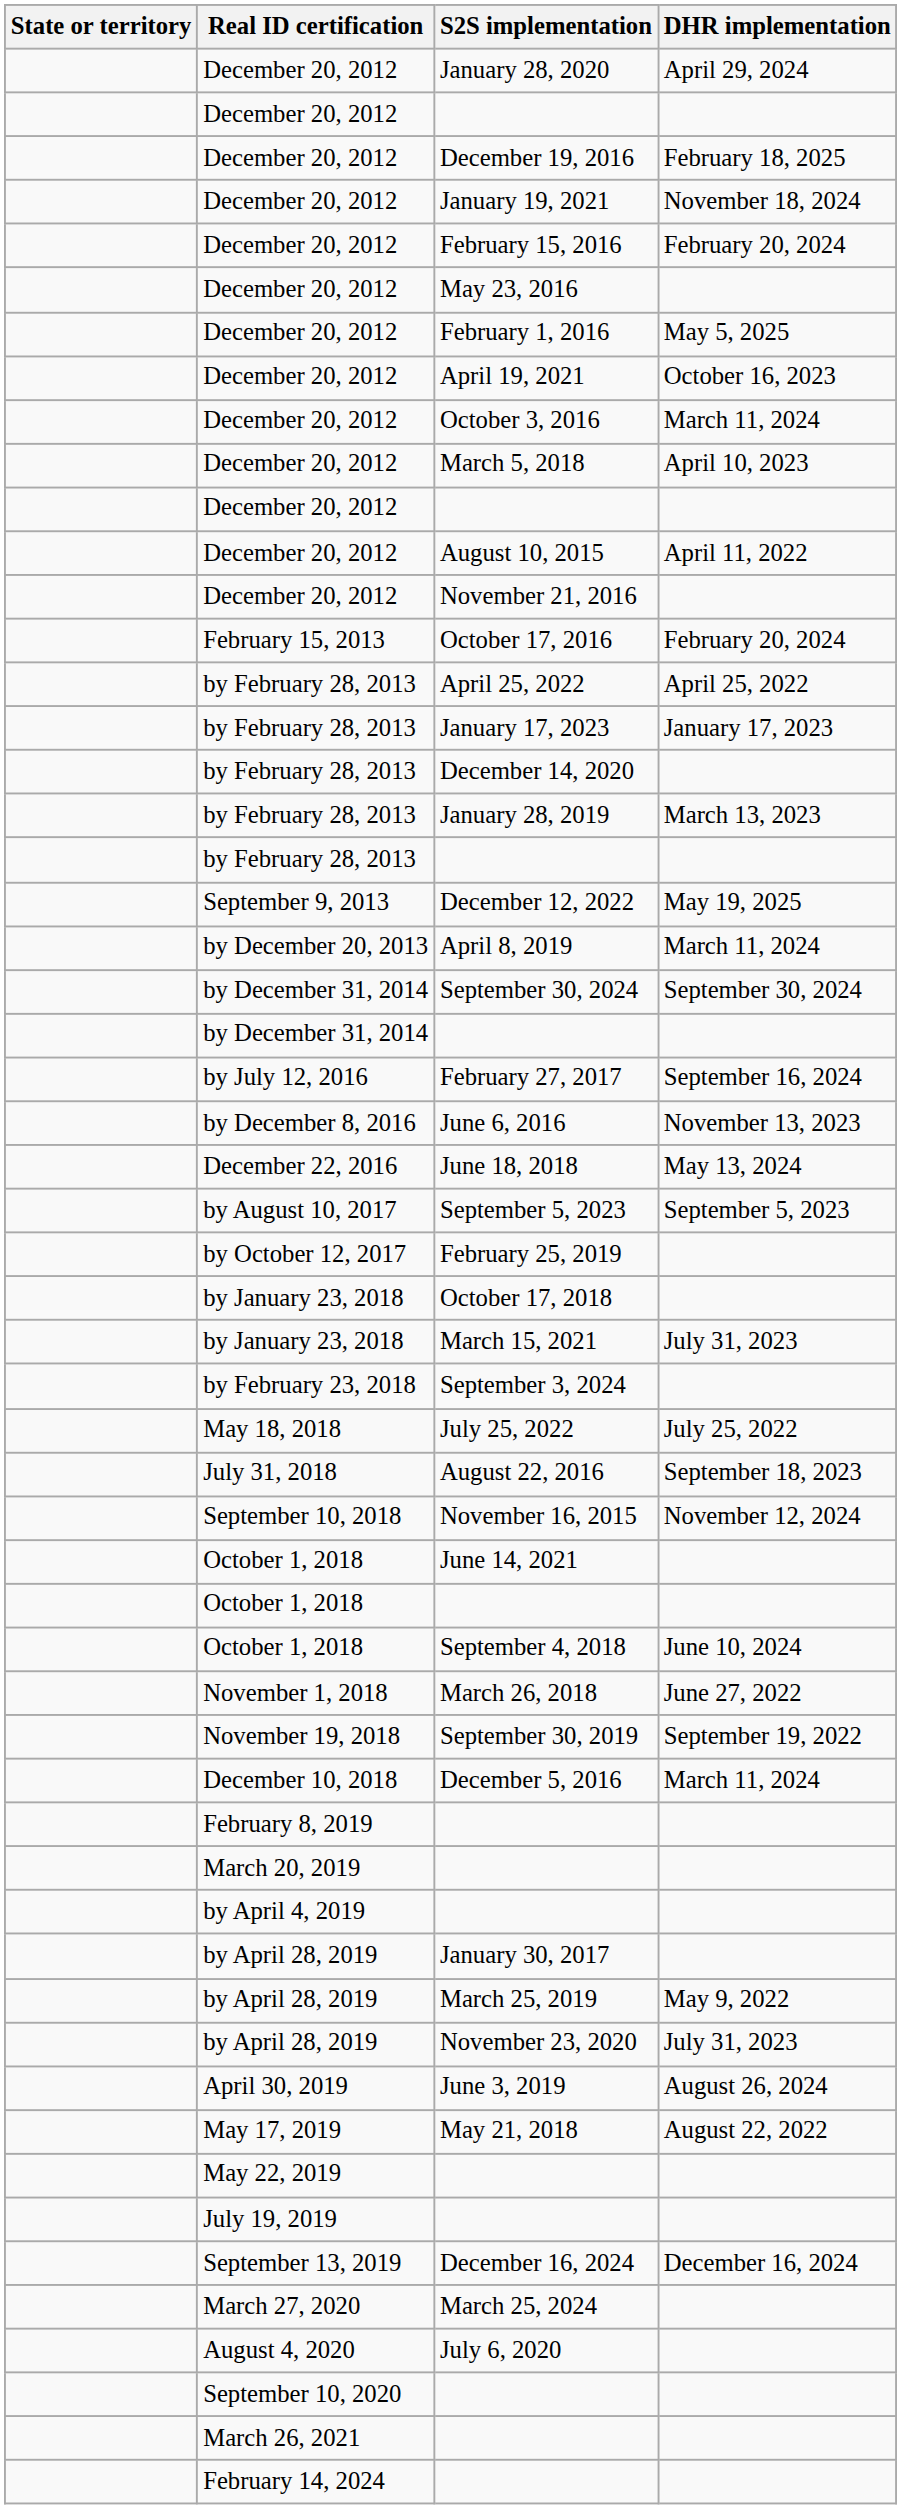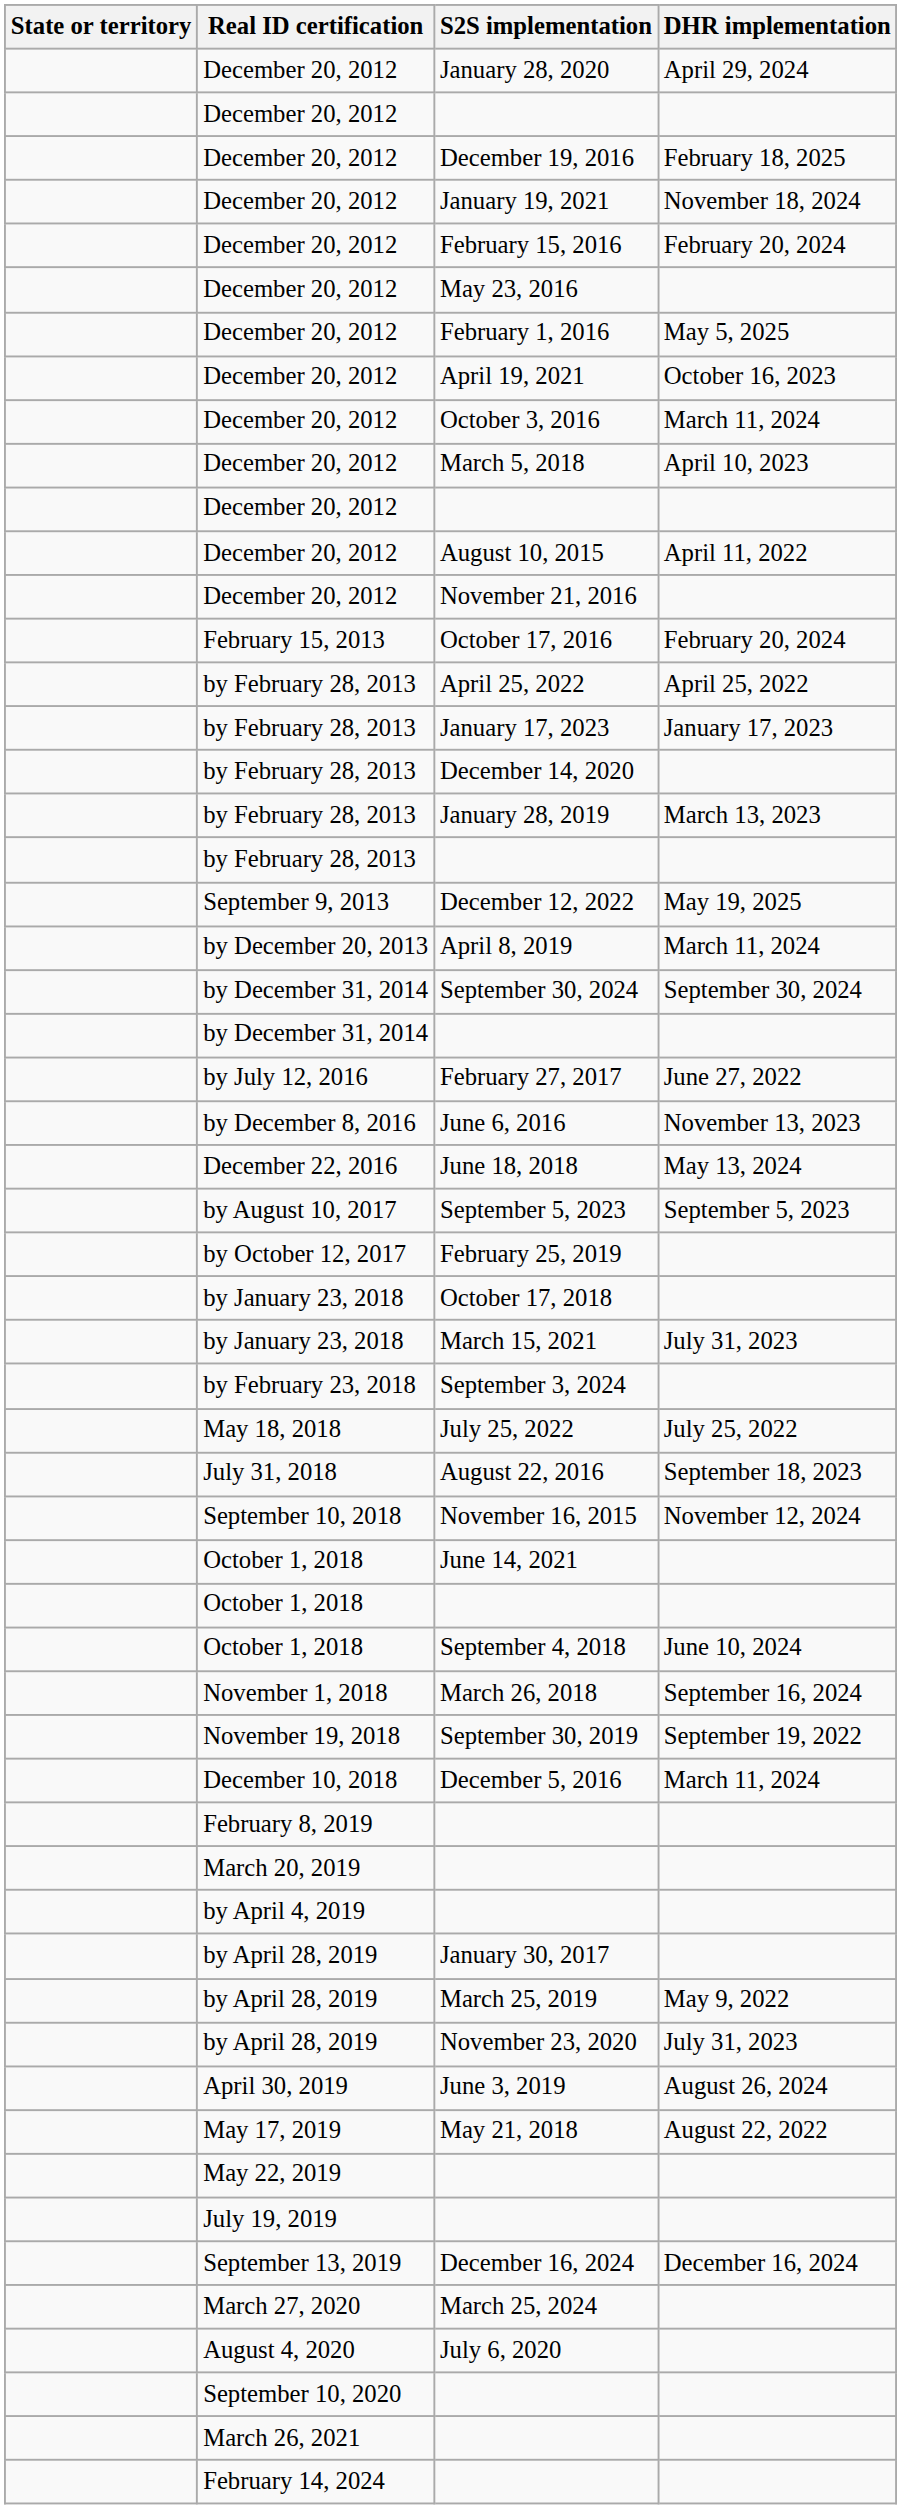 <table class="wikitable sortable" style="font-size:small; line-height:1.3">
 <tr>
 <th>State or territory</th>
 <th>Real ID certification</th>
 <th>S2S implementation</th>
 <th>DHR implementation</th>
 </tr>
 <tr>
 <td></td>
 <td>December 20, 2012</td>
 <td>January 28, 2020</td>
 <td>April 29, 2024</td>
 </tr>
 <tr>
 <td></td>
 <td>December 20, 2012</td>
 <td></td>
 <td></td>
 </tr>
 <tr>
 <td></td>
 <td>December 20, 2012</td>
 <td>December 19, 2016</td>
 <td>February 18, 2025</td>
 </tr>
 <tr>
 <td></td>
 <td>December 20, 2012</td>
 <td>January 19, 2021</td>
 <td>November 18, 2024</td>
 </tr>
 <tr>
 <td></td>
 <td>December 20, 2012</td>
 <td>February 15, 2016</td>
 <td>February 20, 2024</td>
 </tr>
 <tr>
 <td></td>
 <td>December 20, 2012</td>
 <td>May 23, 2016</td>
 <td></td>
 </tr>
 <tr>
 <td></td>
 <td>December 20, 2012</td>
 <td>February 1, 2016</td>
 <td>May 5, 2025</td>
 </tr>
 <tr>
 <td></td>
 <td>December 20, 2012</td>
 <td>April 19, 2021</td>
 <td>October 16, 2023</td>
 </tr>
 <tr>
 <td></td>
 <td>December 20, 2012</td>
 <td>October 3, 2016</td>
 <td>March 11, 2024</td>
 </tr>
 <tr>
 <td></td>
 <td>December 20, 2012</td>
 <td>March 5, 2018</td>
 <td>April 10, 2023</td>
 </tr>
 <tr>
 <td></td>
 <td>December 20, 2012</td>
 <td></td>
 <td></td>
 </tr>
 <tr>
 <td></td>
 <td>December 20, 2012</td>
 <td>August 10, 2015</td>
 <td>April 11, 2022</td>
 </tr>
 <tr>
 <td></td>
 <td>December 20, 2012</td>
 <td>November 21, 2016</td>
 <td></td>
 </tr>
 <tr>
 <td></td>
 <td>February 15, 2013</td>
 <td>October 17, 2016</td>
 <td>February 20, 2024</td>
 </tr>
 <tr>
 <td></td>
 <td data-sort-value="February 28, 2013">by February 28, 2013</td>
 <td>April 25, 2022</td>
 <td>April 25, 2022</td>
 </tr>
 <tr>
 <td></td>
 <td data-sort-value="February 28, 2013">by February 28, 2013</td>
 <td>January 17, 2023</td>
 <td>January 17, 2023</td>
 </tr>
 <tr>
 <td></td>
 <td data-sort-value="February 28, 2013">by February 28, 2013</td>
 <td>December 14, 2020</td>
 <td></td>
 </tr>
 <tr>
 <td></td>
 <td data-sort-value="February 28, 2013">by February 28, 2013</td>
 <td>January 28, 2019</td>
 <td>March 13, 2023</td>
 </tr>
 <tr>
 <td></td>
 <td data-sort-value="February 28, 2013">by February 28, 2013</td>
 <td></td>
 <td></td>
 </tr>
 <tr>
 <td></td>
 <td>September 9, 2013</td>
 <td>December 12, 2022</td>
 <td>May 19, 2025</td>
 </tr>
 <tr>
 <td></td>
 <td data-sort-value="December 20, 2013">by December 20, 2013</td>
 <td>April 8, 2019</td>
 <td>March 11, 2024</td>
 </tr>
 <tr>
 <td></td>
 <td data-sort-value="December 31, 2014">by December 31, 2014</td>
 <td>September 30, 2024</td>
 <td>September 30, 2024</td>
 </tr>
 <tr>
 <td></td>
 <td data-sort-value="December 31, 2014">by December 31, 2014</td>
 <td></td>
 <td></td>
 </tr>
 <tr>
 <td></td>
 <td data-sort-value="July 12, 2016">by July 12, 2016</td>
 <td>February 27, 2017</td>
-<td>September 16, 2024</td>
+<td>June 27, 2022</td>
 </tr>
 <tr>
 <td></td>
 <td data-sort-value="December 8, 2016">by December 8, 2016</td>
 <td>June 6, 2016</td>
 <td>November 13, 2023</td>
 </tr>
 <tr>
 <td></td>
 <td>December 22, 2016</td>
 <td>June 18, 2018</td>
 <td>May 13, 2024</td>
 </tr>
 <tr>
 <td></td>
 <td data-sort-value="August 10, 2017">by August 10, 2017</td>
 <td>September 5, 2023</td>
 <td>September 5, 2023</td>
 </tr>
 <tr>
 <td></td>
 <td data-sort-value="October 12, 2017">by October 12, 2017</td>
 <td>February 25, 2019</td>
 <td></td>
 </tr>
 <tr>
 <td></td>
 <td data-sort-value="January 23, 2018">by January 23, 2018</td>
 <td>October 17, 2018</td>
 <td></td>
 </tr>
 <tr>
 <td></td>
 <td data-sort-value="January 23, 2018">by January 23, 2018</td>
 <td>March 15, 2021</td>
 <td>July 31, 2023</td>
 </tr>
 <tr>
 <td></td>
 <td data-sort-value="February 23, 2018">by February 23, 2018</td>
 <td>September 3, 2024</td>
 <td></td>
 </tr>
 <tr>
 <td></td>
 <td>May 18, 2018</td>
 <td>July 25, 2022</td>
 <td>July 25, 2022</td>
 </tr>
 <tr>
 <td></td>
 <td>July 31, 2018</td>
 <td>August 22, 2016</td>
 <td>September 18, 2023</td>
 </tr>
 <tr>
 <td></td>
 <td>September 10, 2018</td>
 <td>November 16, 2015</td>
 <td>November 12, 2024</td>
 </tr>
 <tr>
 <td></td>
 <td>October 1, 2018</td>
 <td>June 14, 2021</td>
 <td></td>
 </tr>
 <tr>
 <td></td>
 <td>October 1, 2018</td>
 <td></td>
 <td></td>
 </tr>
 <tr>
 <td></td>
 <td>October 1, 2018</td>
 <td>September 4, 2018</td>
 <td>June 10, 2024</td>
 </tr>
 <tr>
 <td></td>
 <td>November 1, 2018</td>
 <td>March 26, 2018</td>
-<td>June 27, 2022</td>
+<td>September 16, 2024</td>
 </tr>
 <tr>
 <td></td>
 <td>November 19, 2018</td>
 <td>September 30, 2019</td>
 <td>September 19, 2022</td>
 </tr>
 <tr>
 <td></td>
 <td>December 10, 2018</td>
 <td>December 5, 2016</td>
 <td>March 11, 2024</td>
 </tr>
 <tr>
 <td></td>
 <td>February 8, 2019</td>
 <td></td>
 <td></td>
 </tr>
 <tr>
 <td></td>
 <td>March 20, 2019</td>
 <td></td>
 <td></td>
 </tr>
 <tr>
 <td></td>
 <td data-sort-value="April 4, 2019">by April 4, 2019</td>
 <td></td>
 <td></td>
 </tr>
 <tr>
 <td></td>
 <td data-sort-value="April 28, 2019">by April 28, 2019</td>
 <td>January 30, 2017</td>
 <td></td>
 </tr>
 <tr>
 <td></td>
 <td data-sort-value="April 28, 2019">by April 28, 2019</td>
 <td>March 25, 2019</td>
 <td>May 9, 2022</td>
 </tr>
 <tr>
 <td></td>
 <td data-sort-value="April 28, 2019">by April 28, 2019</td>
 <td>November 23, 2020</td>
 <td>July 31, 2023</td>
 </tr>
 <tr>
 <td></td>
 <td>April 30, 2019</td>
 <td>June 3, 2019</td>
 <td>August 26, 2024</td>
 </tr>
 <tr>
 <td></td>
 <td>May 17, 2019</td>
 <td>May 21, 2018</td>
 <td>August 22, 2022</td>
 </tr>
 <tr>
 <td></td>
 <td>May 22, 2019</td>
 <td></td>
 <td></td>
 </tr>
 <tr>
 <td></td>
 <td>July 19, 2019</td>
 <td></td>
 <td></td>
 </tr>
 <tr>
 <td></td>
 <td>September 13, 2019</td>
 <td>December 16, 2024</td>
 <td>December 16, 2024</td>
 </tr>
 <tr>
 <td></td>
 <td>March 27, 2020</td>
 <td>March 25, 2024</td>
 <td></td>
 </tr>
 <tr>
 <td></td>
 <td>August 4, 2020</td>
 <td>July 6, 2020</td>
 <td></td>
 </tr>
 <tr>
 <td></td>
 <td>September 10, 2020</td>
 <td></td>
 <td></td>
 </tr>
 <tr>
 <td></td>
 <td>March 26, 2021</td>
 <td></td>
 <td></td>
 </tr>
 <tr>
 <td></td>
 <td>February 14, 2024</td>
 <td></td>
 <td></td>
 </tr>
 </table>
